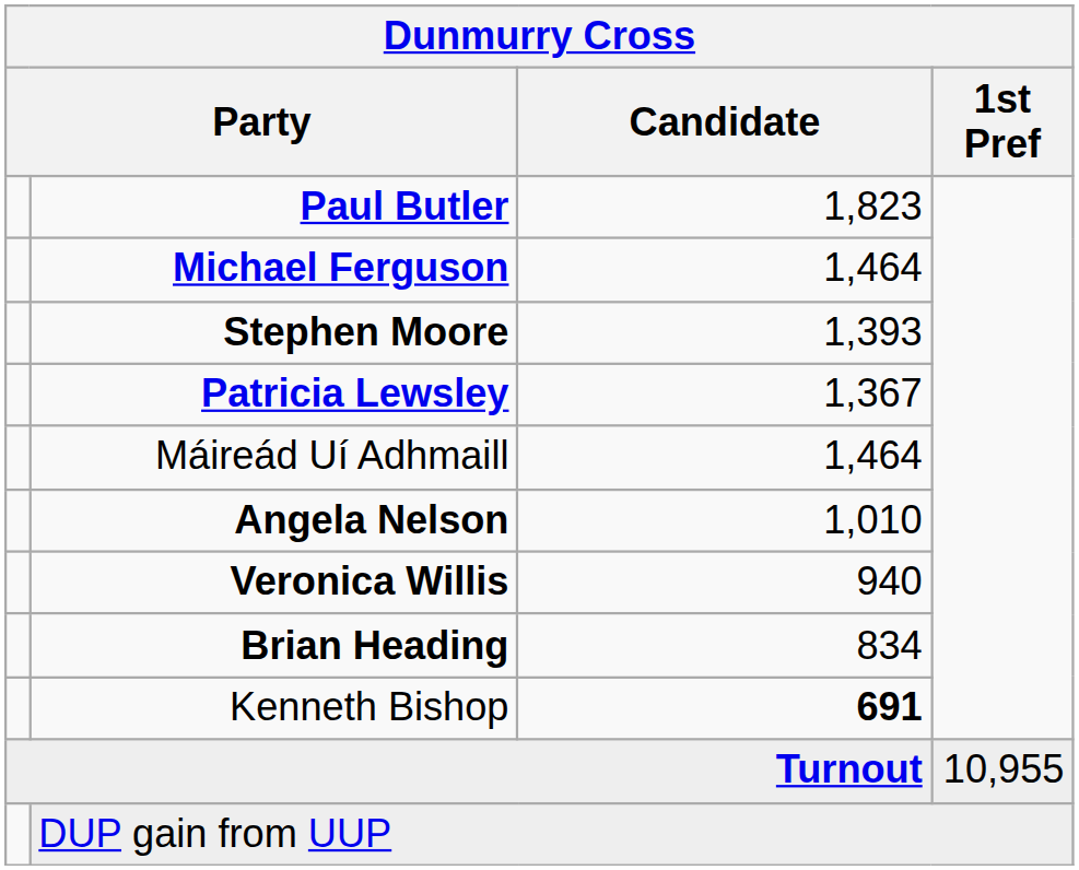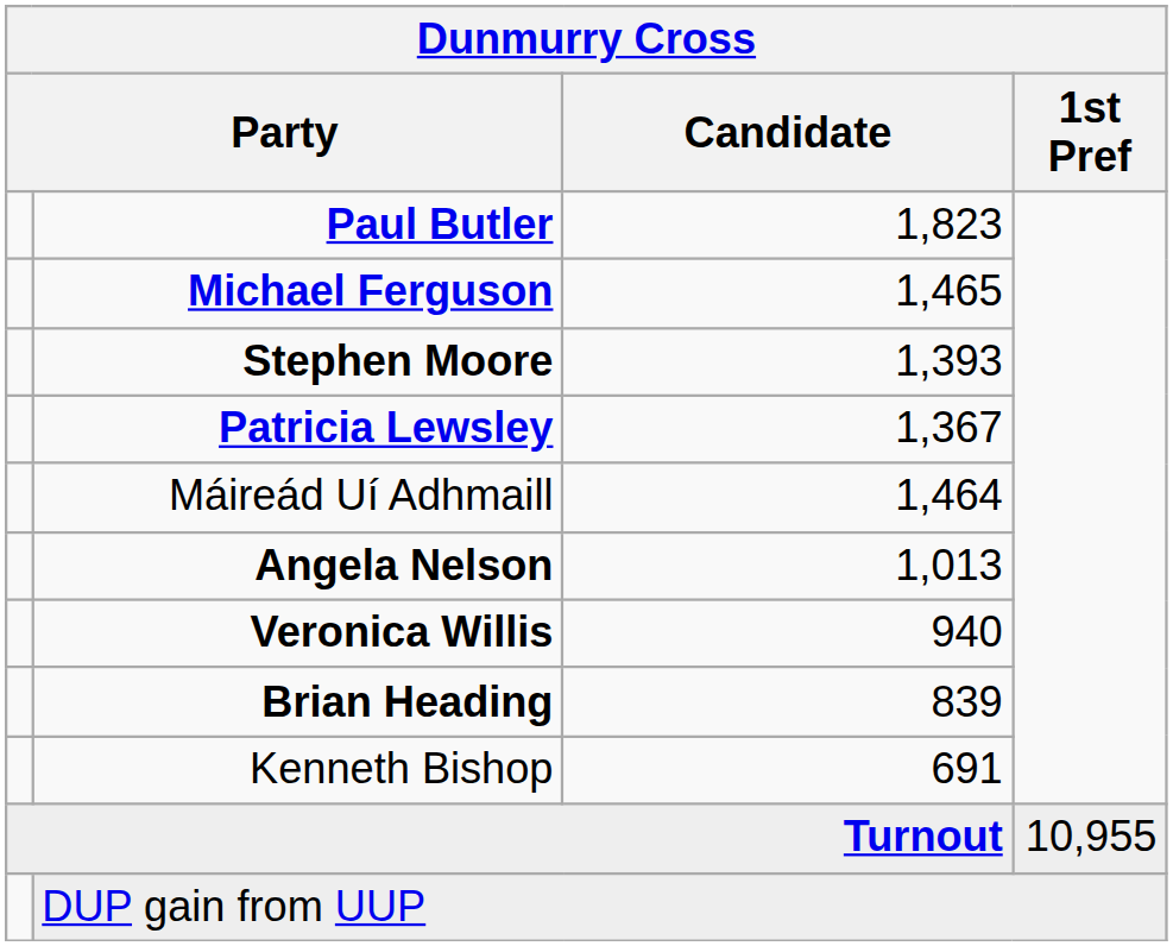 <table class="wikitable">
 <tr>
 <th colspan="4" align="center"><a href='#'>Dunmurry Cross</a></th>
 </tr>
 <tr>
 <th colspan="2" align="center" width=200>Party</th>
 <th width=160>Candidate</th>
 <th width=50>1st Pref</th>
 </tr>
 <tr>
 <td></td>
 <td align="right"><strong><a href='#'>Paul Butler</a></strong></td>
 <td align="right">1,823</td>
 </tr>
 <tr>
 <td></td>
 <td align="right"><strong><a href='#'>Michael Ferguson</a></strong></td>
-<td align="right">1,464</td>
+<td align="right">1,465</td>
 </tr>
 <tr>
 <td></td>
 <td align="right"><strong>Stephen Moore</strong></td>
 <td align="right">1,393</td>
 </tr>
 <tr>
 <td></td>
 <td align="right"><strong><a href='#'>Patricia Lewsley</a></strong></td>
 <td align="right">1,367</td>
 </tr>
 <tr>
 <td></td>
 <td align="right">Máireád Uí Adhmaill</td>
 <td align="right">1,464</td>
 </tr>
 <tr>
 <td></td>
 <td align="right"><strong>Angela Nelson</strong></td>
-<td align="right">1,010</td>
+<td align="right">1,013</td>
 </tr>
 <tr>
 <td></td>
 <td align="right"><strong>Veronica Willis</strong></td>
 <td align="right">940</td>
 </tr>
 <tr>
 <td></td>
 <td align="right"><strong>Brian Heading</strong></td>
-<td align="right">834</td>
+<td align="right">839</td>
 </tr>
 <tr>
 <td></td>
 <td align="right">Kenneth Bishop</td>
-<td align="right"><strong>691</strong></td>
+<td align="right">691</td>
 </tr>
 <tr bgcolor="EEEEEE">
 <td colspan=3 align="right"><strong><a href='#'>Turnout</a></strong></td>
 <td align="right">10,955</td>
 </tr>
 <tr>
 <td bgcolor=></td>
 <td colspan=3 bgcolor="EEEEEE"><a href='#'>DUP</a> gain from <a href='#'>UUP</a></td>
 </tr>
 </table>
